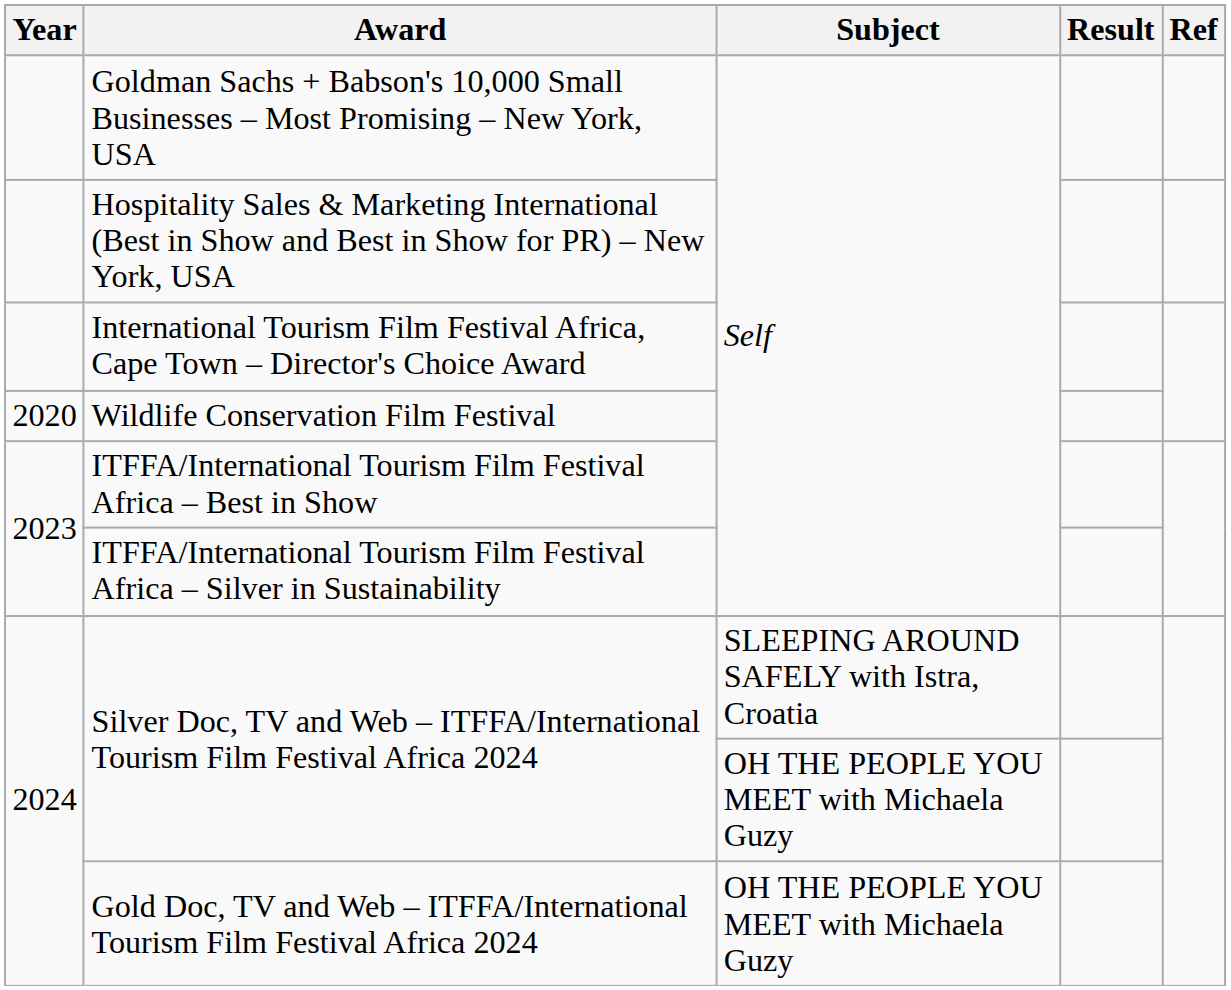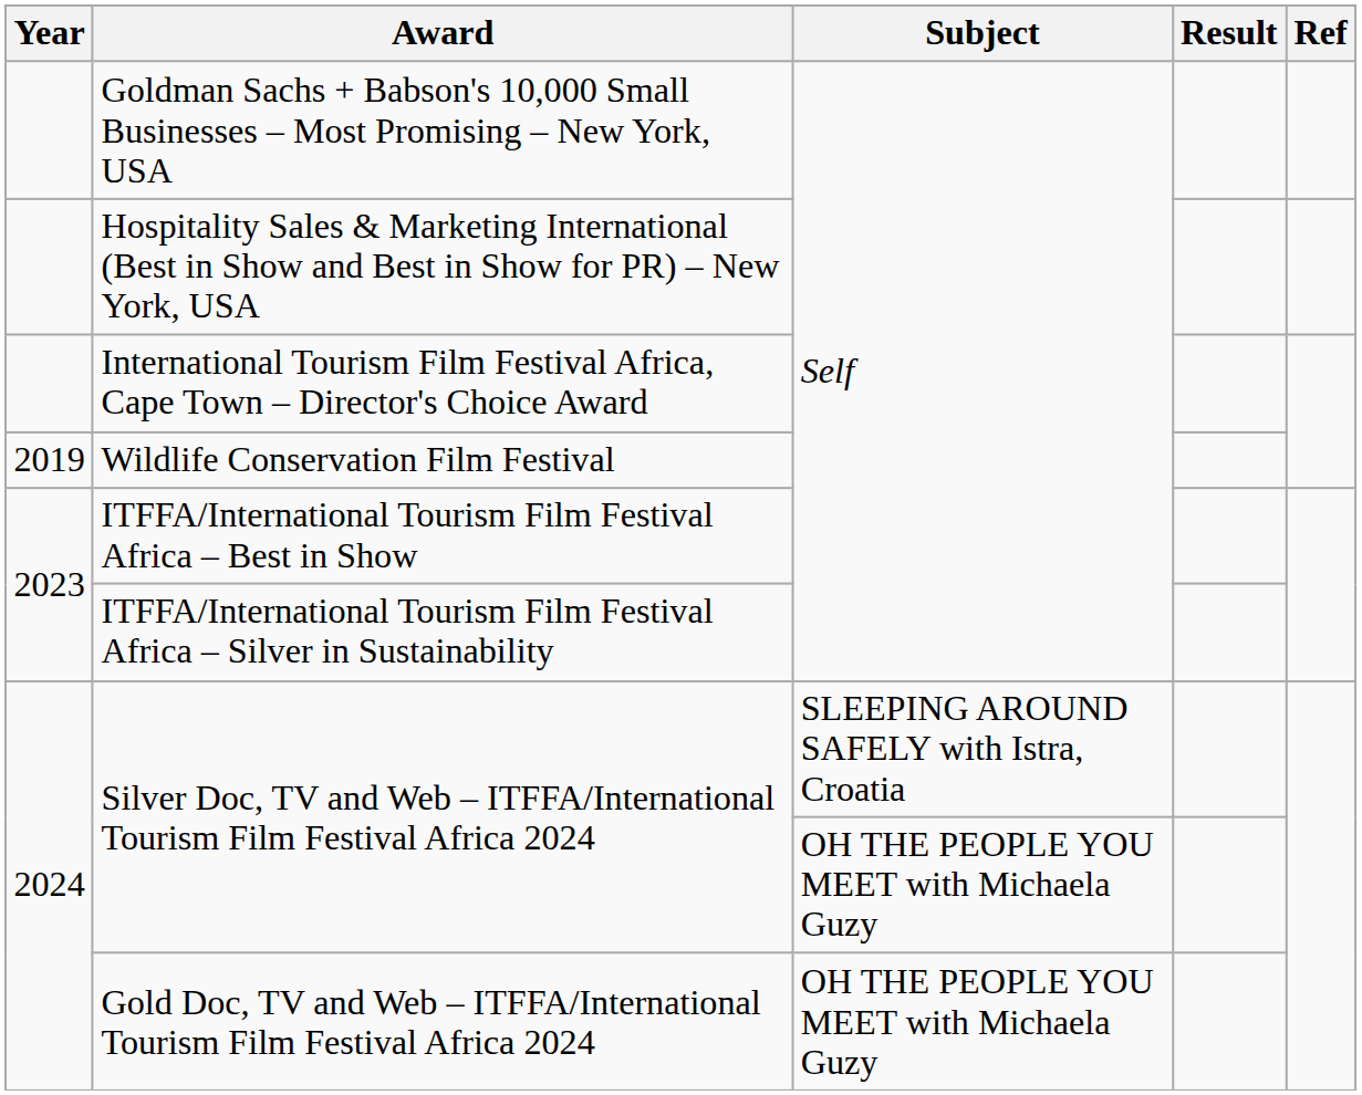 <table class="wikitable">
 <tr>
 <th>Year</th>
 <th>Award</th>
 <th>Subject</th>
 <th>Result</th>
 <th>Ref</th>
 </tr>
 <tr>
 <td></td>
 <td>Goldman Sachs + Babson's 10,000 Small Businesses – Most Promising – New York, USA</td>
 <td rowspan="6"><em>Self</em></td>
 <td></td>
 <td></td>
 </tr>
 <tr>
 <td></td>
 <td>Hospitality Sales & Marketing International (Best in Show and Best in Show for PR) – New York, USA</td>
 <td></td>
 <td></td>
 </tr>
 <tr>
 <td></td>
 <td>International Tourism Film Festival Africa, Cape Town – Director's Choice Award</td>
 <td></td>
 <td rowspan="2"></td>
 </tr>
 <tr>
-<td>2020</td>
+<td>2019</td>
 <td>Wildlife Conservation Film Festival</td>
 <td></td>
 </tr>
 <tr>
 <td rowspan="2">2023</td>
 <td>ITFFA/International Tourism Film Festival Africa – Best in Show</td>
 <td></td>
 <td rowspan="2"></td>
 </tr>
 <tr>
 <td>ITFFA/International Tourism Film Festival Africa – Silver in Sustainability</td>
 <td></td>
 </tr>
 <tr>
 <td rowspan="3">2024</td>
 <td rowspan="2">Silver Doc, TV and Web – ITFFA/International Tourism Film Festival Africa 2024</td>
 <td>SLEEPING AROUND SAFELY with Istra, Croatia</td>
 <td></td>
 <td rowspan="3"></td>
 </tr>
 <tr>
 <td>OH THE PEOPLE YOU MEET with Michaela Guzy</td>
 <td></td>
 </tr>
 <tr>
 <td>Gold Doc, TV and Web – ITFFA/International Tourism Film Festival Africa 2024</td>
 <td>OH THE PEOPLE YOU MEET with Michaela Guzy</td>
 <td></td>
 </tr>
 </table>
